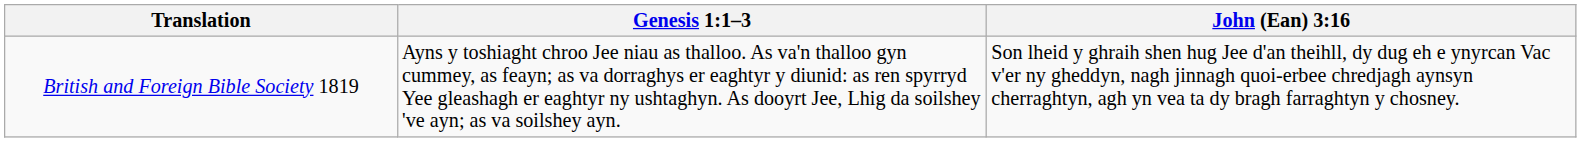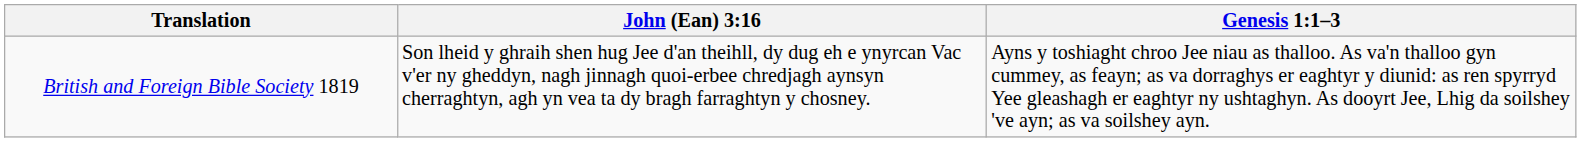 <table class="wikitable">
 <tr>
 <th style="text-align:center; width:25%;">Translation</th>
+<th style="width:37.5%;"><a href='#'>John</a> (Ean) 3:16</th>
 <th style="width:37.5%;"><a href='#'>Genesis</a> 1:1–3</th>
-<th style="width:37.5%;"><a href='#'>John</a> (Ean) 3:16</th>
 </tr>
 <tr>
 <td style="text-align:center;"><em><a href='#'>British and Foreign Bible Society</a></em> 1819</td>
+<td valign="top">Son lheid y ghraih shen hug Jee d'an theihll, dy dug eh e ynyrcan Vac v'er ny gheddyn, nagh jinnagh quoi-erbee chredjagh aynsyn cherraghtyn, agh yn vea ta dy bragh farraghtyn y chosney.</td>
 <td>Ayns y toshiaght chroo Jee niau as thalloo. As va'n thalloo gyn cummey, as feayn; as va dorraghys er eaghtyr y diunid: as ren spyrryd Yee gleashagh er eaghtyr ny ushtaghyn. As dooyrt Jee, Lhig da soilshey 've ayn; as va soilshey ayn.</td>
-<td valign="top">Son lheid y ghraih shen hug Jee d'an theihll, dy dug eh e ynyrcan Vac v'er ny gheddyn, nagh jinnagh quoi-erbee chredjagh aynsyn cherraghtyn, agh yn vea ta dy bragh farraghtyn y chosney.</td>
 </tr>
 </table>
